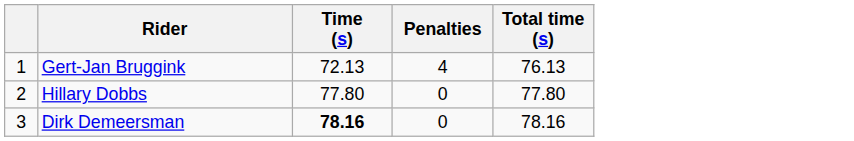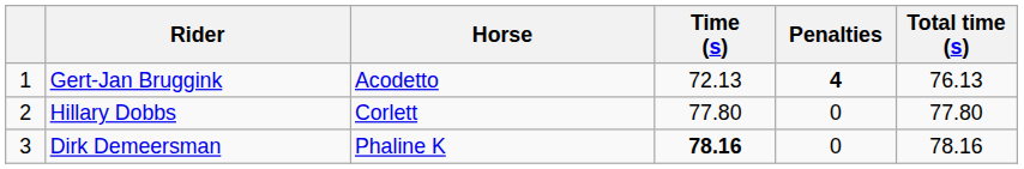 <table class="wikitable" style="font-size: 90%">
 <tr>
 <th width=20></th>
 <th width=200>Rider</th>
+<th width=200>Horse</th>
 <th width=75>Time<br>(<a href='#'>s</a>)</th>
 <th width=75>Penalties</th>
 <th width=75>Total time<br>(<a href='#'>s</a>)</th>
 </tr>
 <tr>
 <td align=center>1</td>
 <td> <a href='#'>Gert-Jan Bruggink</a></td>
+<td><a href='#'>Acodetto</a></td>
 <td align=center>72.13</td>
-<td align=center>4</td>
+<td align=center><strong>4</strong></td>
 <td align=center>76.13</td>
 </tr>
 <tr>
 <td align=center>2</td>
 <td> <a href='#'>Hillary Dobbs</a></td>
+<td><a href='#'>Corlett</a></td>
 <td align=center>77.80</td>
 <td align=center>0</td>
 <td align=center>77.80</td>
 </tr>
 <tr>
 <td align=center>3</td>
 <td> <a href='#'>Dirk Demeersman</a></td>
+<td><a href='#'>Phaline K</a></td>
 <td align=center><strong>78.16</strong></td>
 <td align=center>0</td>
 <td align=center>78.16</td>
 </tr>
 </table>
